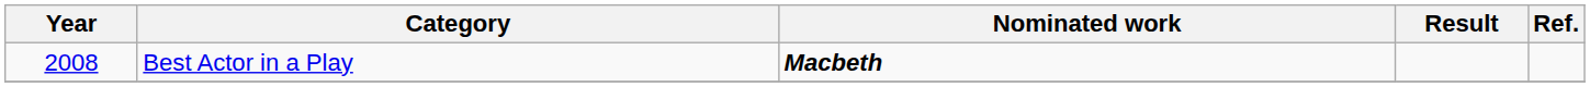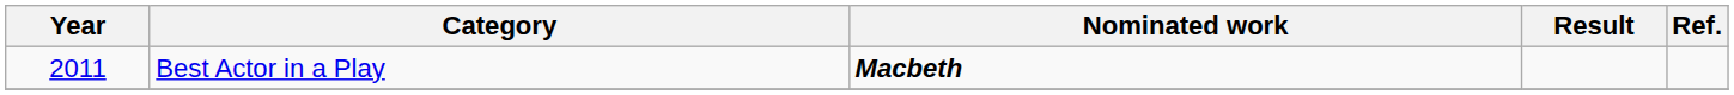 <table class=wikitable>
 <tr>
 <th scope="col" style="width:5em;">Year</th>
 <th scope="col" style="width:26em;">Category</th>
 <th scope="col" style="width:25em;">Nominated work</th>
 <th scope="col" style="width:5em;">Result</th>
 <th>Ref.</th>
 </tr>
 <tr>
-<td style="text-align:center;"><a href='#'>2008</a></td>
+<td style="text-align:center;"><a href='#'>2011</a></td>
 <td><a href='#'>Best Actor in a Play</a></td>
 <td><strong><em>Macbeth</em></strong></td>
 <td></td>
 <td></td>
 </tr>
 <tr>
 </tr>
 </table>
